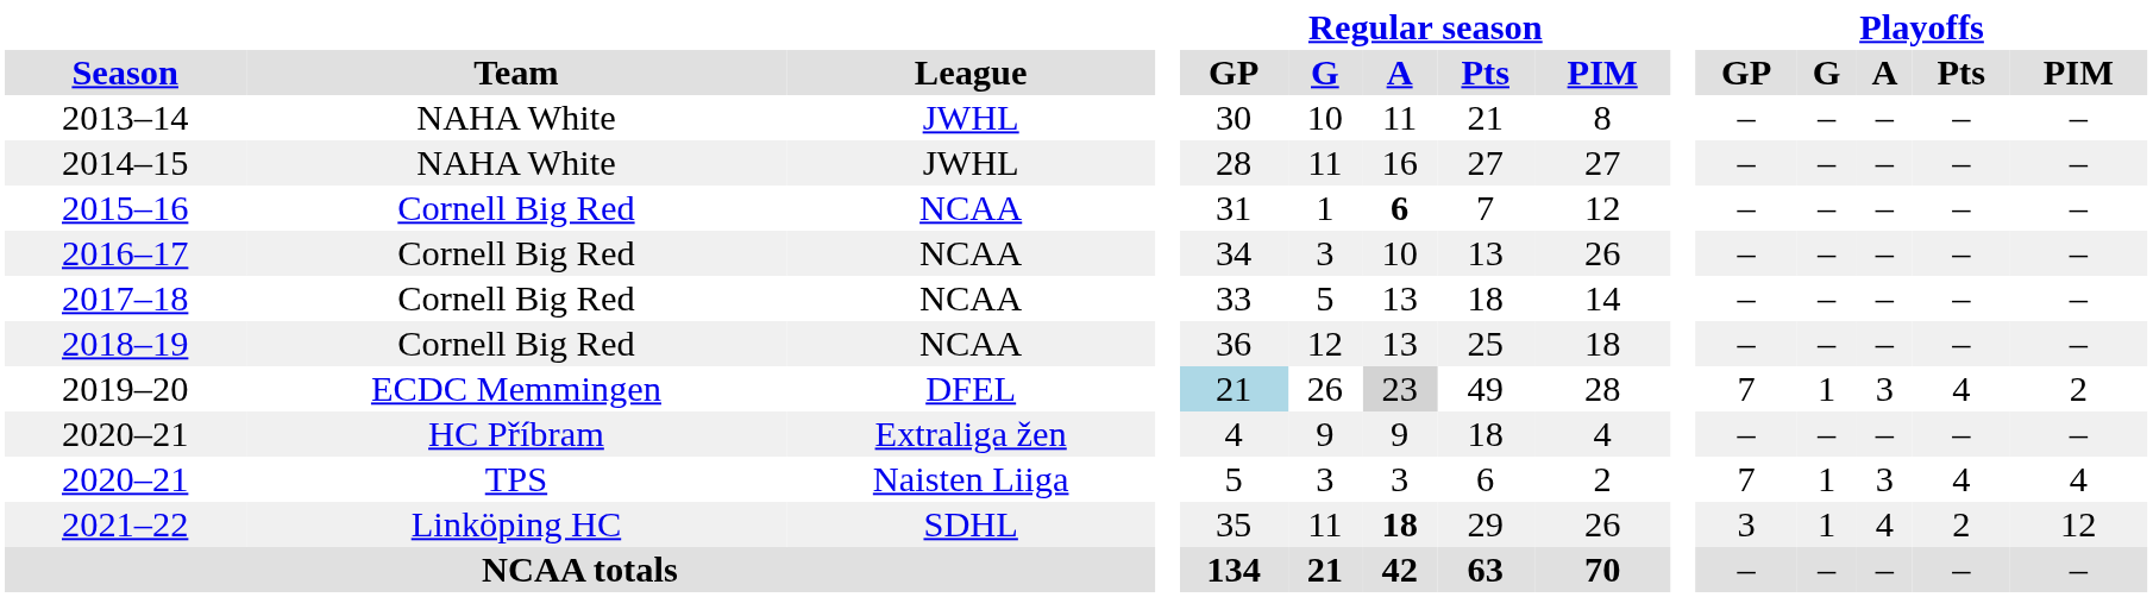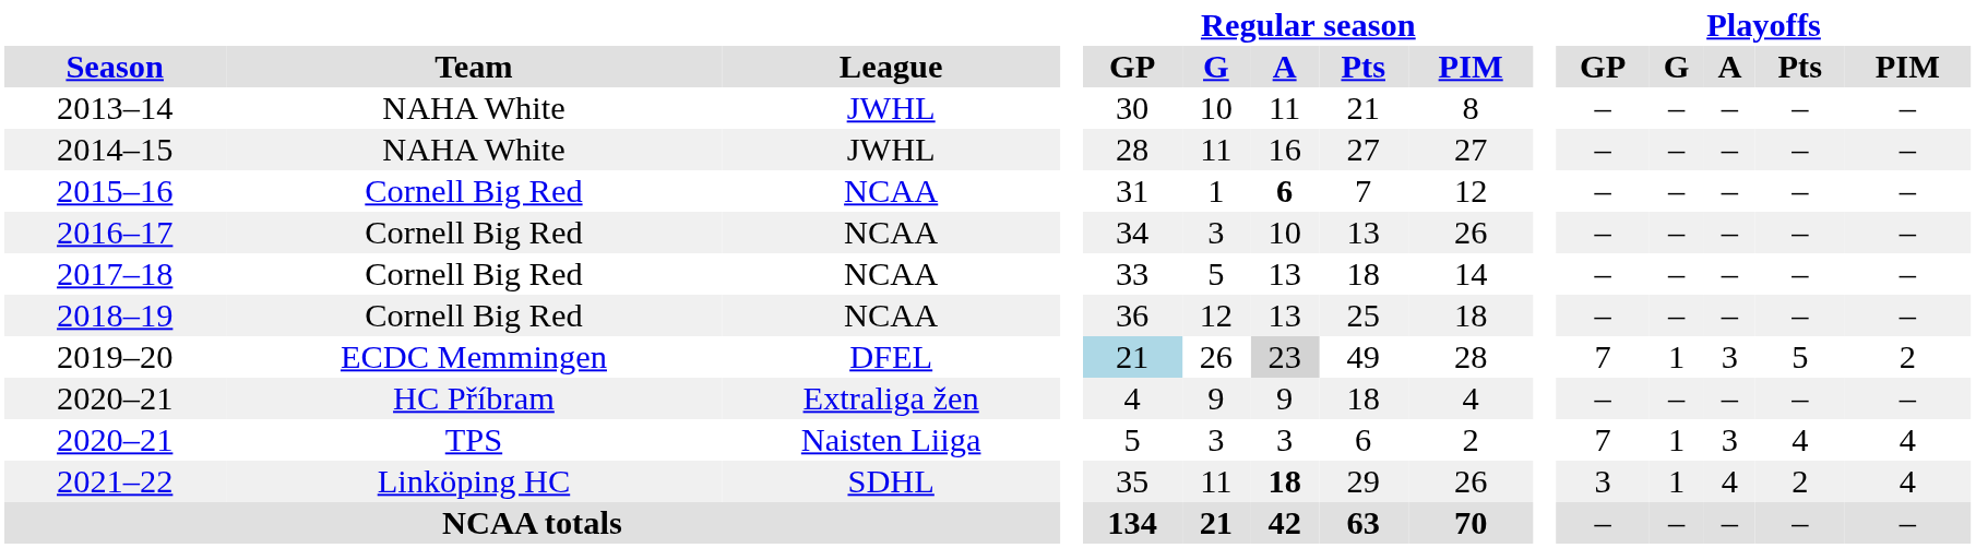 <table border="0" cellpadding="1" cellspacing="0" width="75%" style="text-align:center">
 <tr>
 <th colspan="3" bgcolor="#ffffff"> </th>
 <th rowspan="96" bgcolor="#ffffff"> </th>
 <th colspan="5"><a href='#'>Regular season</a></th>
 <th rowspan="96" bgcolor="#ffffff"> </th>
 <th colspan="5"><a href='#'>Playoffs</a></th>
 </tr>
 <tr bgcolor="#e0e0e0">
 <th><a href='#'>Season</a></th>
 <th>Team</th>
 <th>League</th>
 <th>GP</th>
 <th><a href='#'>G</a></th>
 <th><a href='#'>A</a></th>
 <th><a href='#'>Pts</a></th>
 <th><a href='#'>PIM</a></th>
 <th>GP</th>
 <th>G</th>
 <th>A</th>
 <th>Pts</th>
 <th>PIM</th>
 </tr>
 <tr>
 <td>2013–14</td>
 <td>NAHA White</td>
 <td><a href='#'>JWHL</a></td>
 <td>30</td>
 <td>10</td>
 <td>11</td>
 <td>21</td>
 <td>8</td>
 <td>–</td>
 <td>–</td>
 <td>–</td>
 <td>–</td>
 <td>–</td>
 </tr>
 <tr bgcolor="#f0f0f0">
 <td>2014–15</td>
 <td>NAHA White</td>
 <td>JWHL</td>
 <td>28</td>
 <td>11</td>
 <td>16</td>
 <td>27</td>
 <td>27</td>
 <td>–</td>
 <td>–</td>
 <td>–</td>
 <td>–</td>
 <td>–</td>
 </tr>
 <tr>
 <td><a href='#'>2015–16</a></td>
 <td><a href='#'>Cornell Big Red</a></td>
 <td><a href='#'>NCAA</a></td>
 <td>31</td>
 <td>1</td>
 <td><strong>6</strong></td>
 <td>7</td>
 <td>12</td>
 <td>–</td>
 <td>–</td>
 <td>–</td>
 <td>–</td>
 <td>–</td>
 </tr>
 <tr bgcolor="#f0f0f0">
 <td><a href='#'>2016–17</a></td>
 <td>Cornell Big Red</td>
 <td>NCAA</td>
 <td>34</td>
 <td>3</td>
 <td>10</td>
 <td>13</td>
 <td>26</td>
 <td>–</td>
 <td>–</td>
 <td>–</td>
 <td>–</td>
 <td>–</td>
 </tr>
 <tr>
 <td><a href='#'>2017–18</a></td>
 <td>Cornell Big Red</td>
 <td>NCAA</td>
 <td>33</td>
 <td>5</td>
 <td>13</td>
 <td>18</td>
 <td>14</td>
 <td>–</td>
 <td>–</td>
 <td>–</td>
 <td>–</td>
 <td>–</td>
 </tr>
 <tr bgcolor="#f0f0f0">
 <td><a href='#'>2018–19</a></td>
 <td>Cornell Big Red</td>
 <td>NCAA</td>
 <td>36</td>
 <td>12</td>
 <td>13</td>
 <td>25</td>
 <td>18</td>
 <td>–</td>
 <td>–</td>
 <td>–</td>
 <td>–</td>
 <td>–</td>
 </tr>
 <tr>
 <td>2019–20</td>
 <td><a href='#'>ECDC Memmingen</a></td>
 <td><a href='#'>DFEL</a></td>
 <td style="background: lightblue;">21</td>
 <td>26</td>
 <td style="background: lightgrey;">23</td>
 <td>49</td>
 <td>28</td>
 <td>7</td>
 <td>1</td>
 <td>3</td>
-<td>4</td>
+<td>5</td>
 <td>2</td>
 </tr>
 <tr bgcolor="#f0f0f0">
 <td>2020–21</td>
 <td><a href='#'>HC Příbram</a></td>
 <td><a href='#'>Extraliga žen</a></td>
 <td>4</td>
 <td>9</td>
 <td>9</td>
 <td>18</td>
 <td>4</td>
 <td>–</td>
 <td>–</td>
 <td>–</td>
 <td>–</td>
 <td>–</td>
 </tr>
 <tr>
 <td><a href='#'>2020–21</a></td>
 <td><a href='#'>TPS</a></td>
 <td><a href='#'>Naisten Liiga</a></td>
 <td>5</td>
 <td>3</td>
 <td>3</td>
 <td>6</td>
 <td>2</td>
 <td>7</td>
 <td>1</td>
 <td>3</td>
 <td>4</td>
 <td>4</td>
 </tr>
 <tr bgcolor="#f0f0f0">
 <td><a href='#'>2021–22</a></td>
 <td><a href='#'>Linköping HC</a></td>
 <td><a href='#'>SDHL</a></td>
 <td>35</td>
 <td>11</td>
 <td><strong>18</strong></td>
 <td>29</td>
 <td>26</td>
 <td>3</td>
 <td>1</td>
 <td>4</td>
 <td>2</td>
-<td>12</td>
+<td>4</td>
 </tr>
 <tr bgcolor="#e0e0e0">
 <th colspan="3">NCAA totals</th>
 <th>134</th>
 <th>21</th>
 <th>42</th>
 <th>63</th>
 <th>70</th>
 <td>–</td>
 <td>–</td>
 <td>–</td>
 <td>–</td>
 <td>–</td>
 </tr>
 </table>
